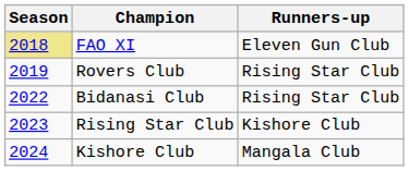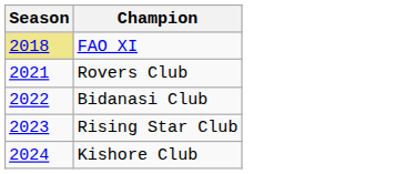 <table class="wikitable" border="1">
 <tr>
 <th>Season</th>
 <th>Champion</th>
-<th>Runners-up</th>
 </tr>
 <tr>
 <td style="background: khaki;"><a href='#'>2018</a></td>
 <td><a href='#'>FAO XI</a></td>
-<td>Eleven Gun Club</td>
 </tr>
 <tr>
-<td><a href='#'>2019</a></td>
+<td><a href='#'>2021</a></td>
 <td>Rovers Club</td>
-<td>Rising Star Club</td>
 </tr>
 <tr>
 <td><a href='#'>2022</a></td>
 <td>Bidanasi Club</td>
-<td>Rising Star Club</td>
 </tr>
 <tr>
 <td><a href='#'>2023</a></td>
 <td>Rising Star Club</td>
-<td>Kishore Club</td>
 </tr>
 <tr>
 <td><a href='#'>2024</a></td>
 <td>Kishore Club</td>
-<td>Mangala Club</td>
 </tr>
 </table>
